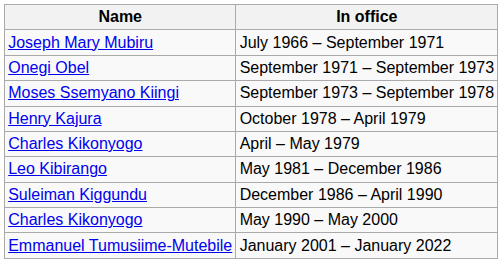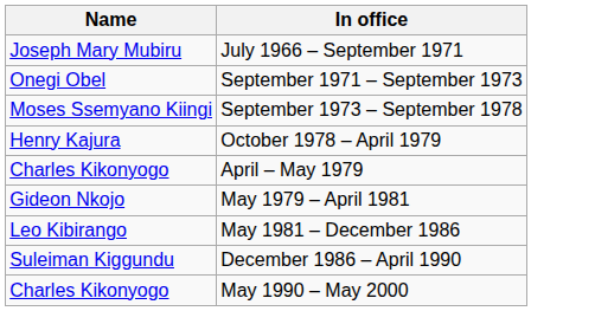 <table class="wikitable">
 <tr>
 <th>Name</th>
 <th>In office</th>
 </tr>
 <tr>
 <td><a href='#'>Joseph Mary Mubiru</a></td>
 <td>July 1966 – September 1971</td>
 </tr>
 <tr>
 <td><a href='#'>Onegi Obel</a></td>
 <td>September 1971 – September 1973</td>
 </tr>
 <tr>
 <td><a href='#'>Moses Ssemyano Kiingi</a></td>
 <td>September 1973 – September 1978</td>
 </tr>
 <tr>
 <td><a href='#'>Henry Kajura</a></td>
 <td>October 1978 – April 1979</td>
 </tr>
 <tr>
 <td><a href='#'>Charles Kikonyogo</a></td>
 <td>April – May 1979</td>
 </tr>
 <tr>
+<td><a href='#'>Gideon Nkojo</a></td>
+<td>May 1979 – April 1981</td>
+</tr>
+<tr>
 <td><a href='#'>Leo Kibirango</a></td>
 <td>May 1981 – December 1986</td>
 </tr>
 <tr>
 <td><a href='#'>Suleiman Kiggundu</a></td>
 <td>December 1986 – April 1990</td>
 </tr>
 <tr>
 <td><a href='#'>Charles Kikonyogo</a></td>
 <td>May 1990 – May 2000</td>
 </tr>
 <tr>
-<td><a href='#'>Emmanuel Tumusiime-Mutebile</a></td>
-<td>January 2001 – January 2022</td>
-</tr>
-<tr>
 </tr>
 </table>
